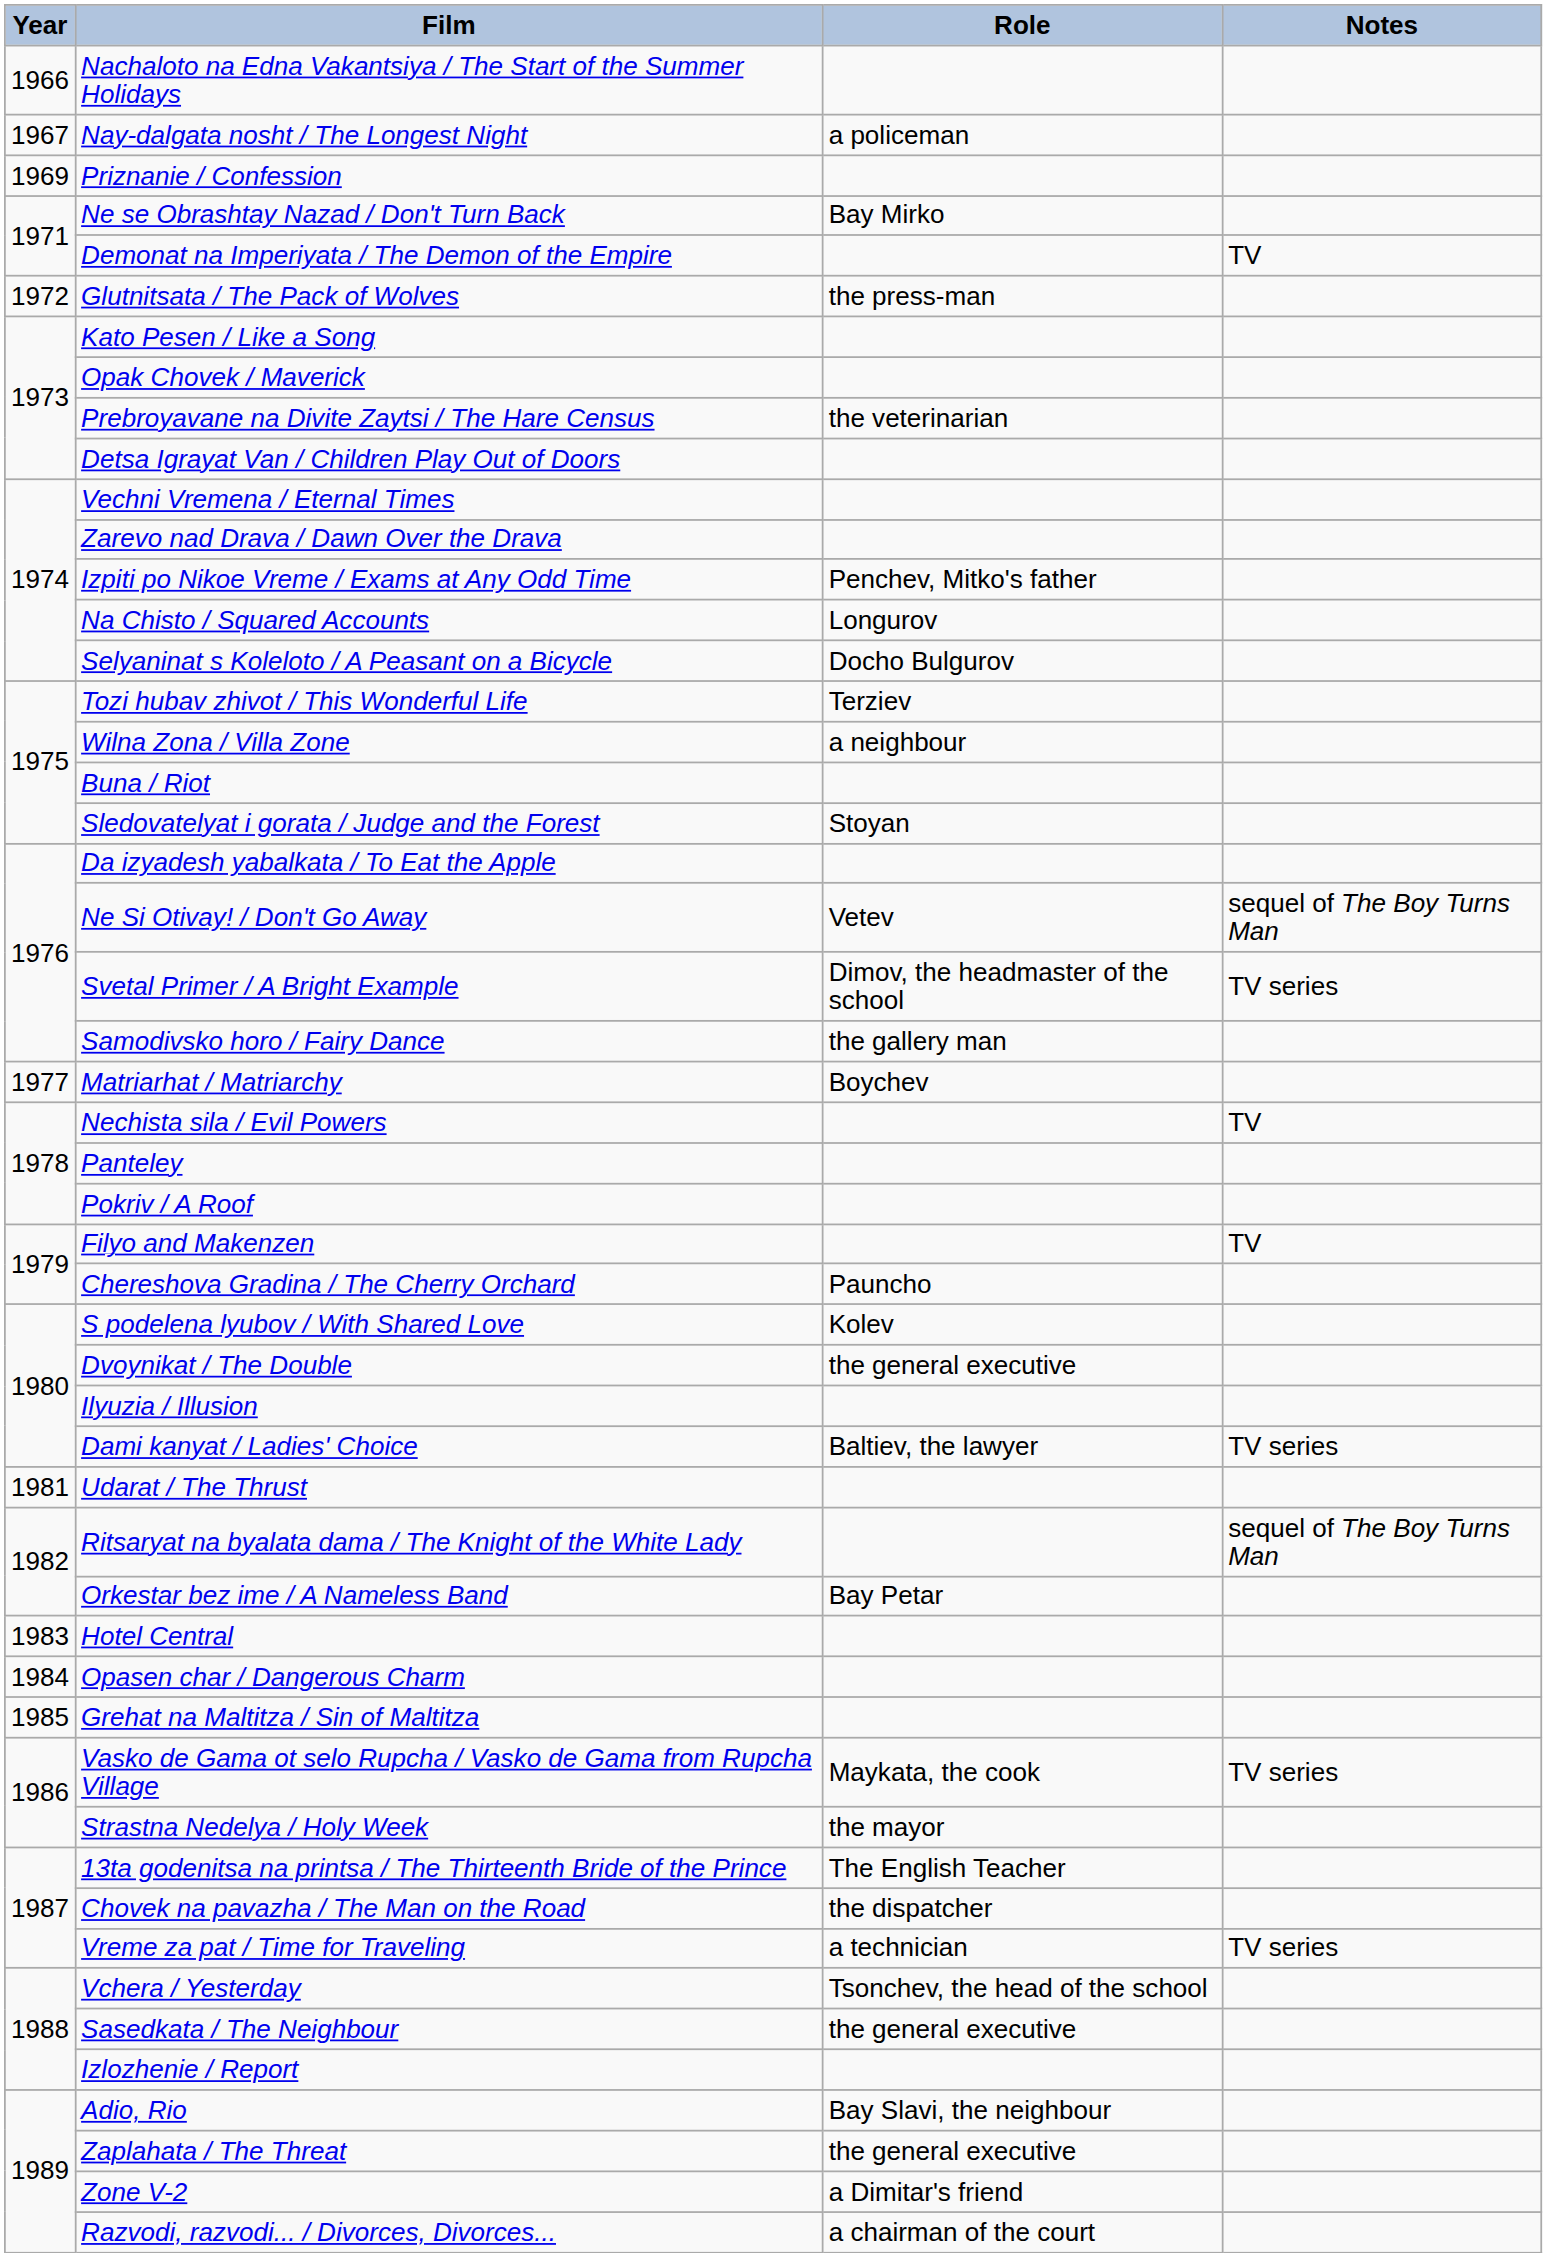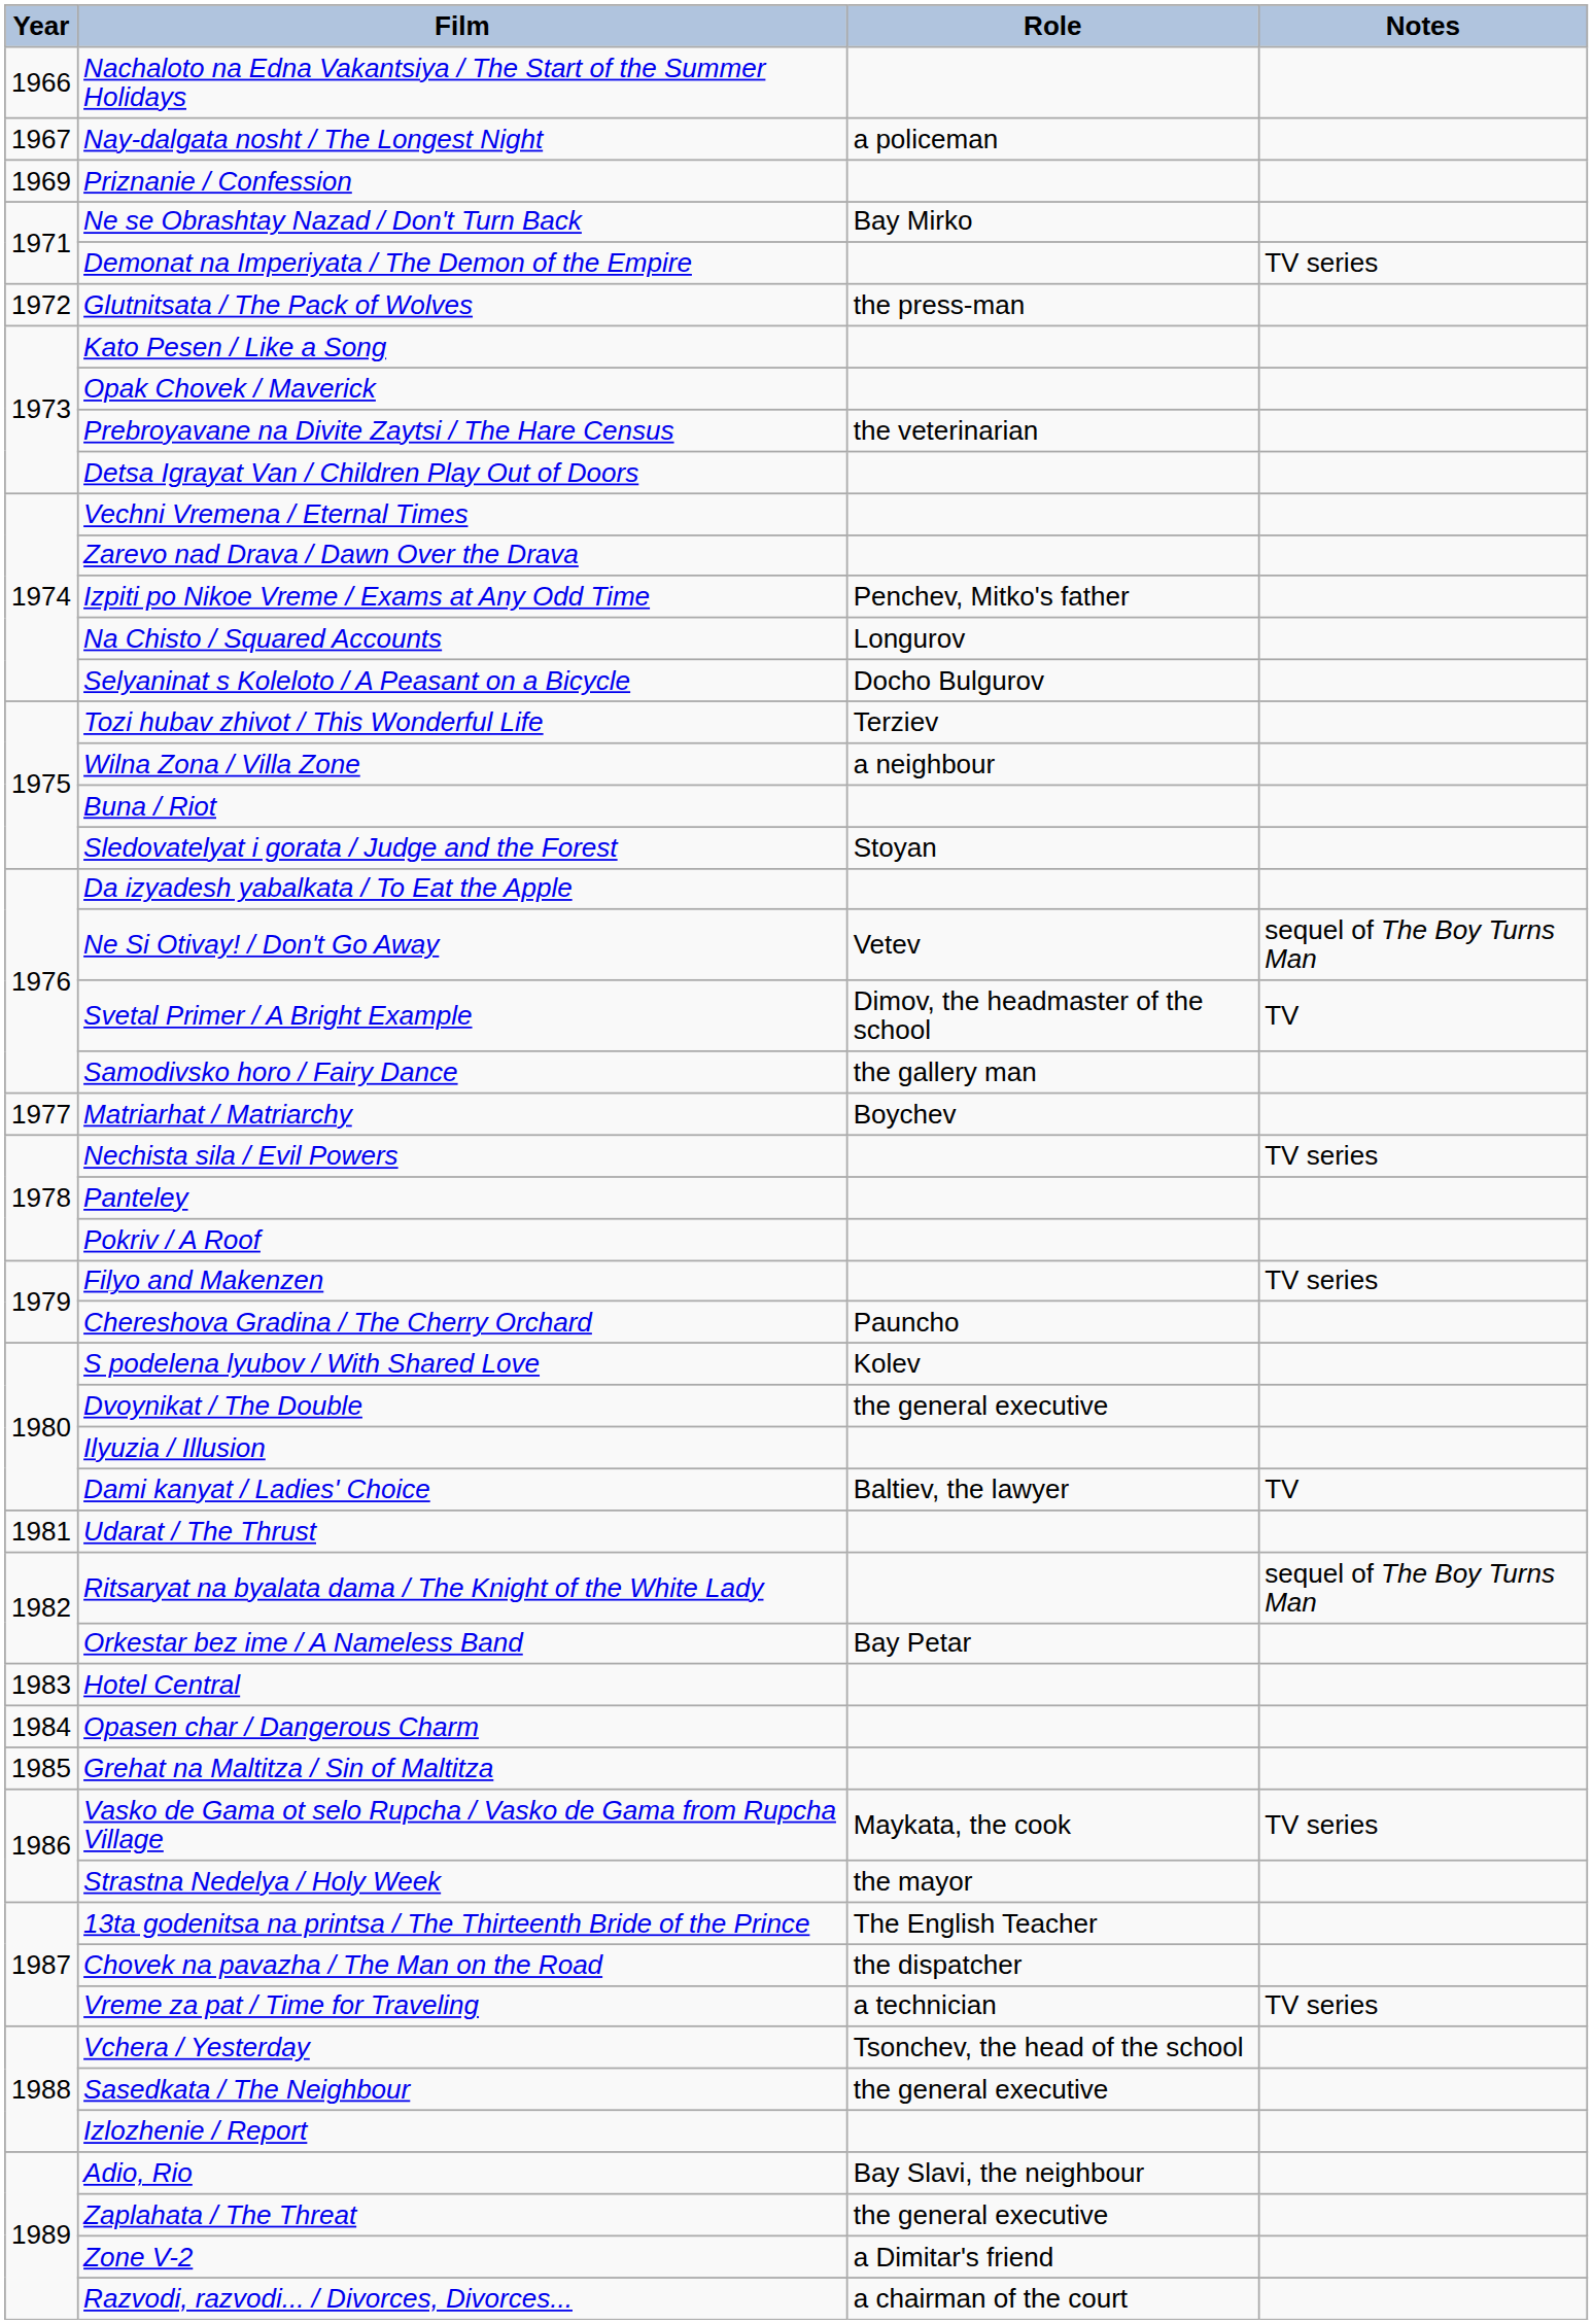 <table class="wikitable" style="font-size: 92%;">
 <tr>
 <th style="background:#B0C4DE;">Year</th>
 <th style="background:#B0C4DE;">Film</th>
 <th style="background:#B0C4DE;">Role</th>
 <th style="background:#B0C4DE;">Notes</th>
 </tr>
 <tr>
 <td rowspan="1">1966</td>
 <td><em><a href='#'>Nachaloto na Edna Vakantsiya / The Start of the Summer Holidays</a></em></td>
 <td></td>
 <td></td>
 </tr>
 <tr>
 <td rowspan="1">1967</td>
 <td><em><a href='#'>Nay-dalgata nosht / The Longest Night</a></em></td>
 <td>a policeman</td>
 <td></td>
 </tr>
 <tr>
 <td rowspan="1">1969</td>
 <td><em><a href='#'>Priznanie / Confession</a></em></td>
 <td></td>
 <td></td>
 </tr>
 <tr>
 <td rowspan="2">1971</td>
 <td><em><a href='#'>Ne se Obrashtay Nazad / Don't Turn Back</a></em></td>
 <td>Bay Mirko</td>
 <td></td>
 </tr>
 <tr>
 <td><em><a href='#'>Demonat na Imperiyata / The Demon of the Empire</a></em></td>
 <td></td>
-<td>TV<br></td>
+<td>TV series<br></td>
 </tr>
 <tr>
 <td rowspan="1">1972</td>
 <td><em><a href='#'>Glutnitsata / The Pack of Wolves</a></em></td>
 <td>the press-man</td>
 <td></td>
 </tr>
 <tr>
 <td rowspan="4">1973</td>
 <td><em><a href='#'>Kato Pesen / Like a Song</a></em></td>
 <td></td>
 <td></td>
 </tr>
 <tr>
 <td><em><a href='#'>Opak Chovek / Maverick</a></em></td>
 <td></td>
 <td></td>
 </tr>
 <tr>
 <td><em><a href='#'>Prebroyavane na Divite Zaytsi / The Hare Census</a></em></td>
 <td>the veterinarian</td>
 <td></td>
 </tr>
 <tr>
 <td><em><a href='#'>Detsa Igrayat Van / Children Play Out of Doors</a></em></td>
 <td></td>
 <td></td>
 </tr>
 <tr>
 <td rowspan="5">1974</td>
 <td><em><a href='#'>Vechni Vremena / Eternal Times</a></em></td>
 <td></td>
 <td></td>
 </tr>
 <tr>
 <td><em><a href='#'>Zarevo nad Drava / Dawn Over the Drava</a></em></td>
 <td></td>
 <td></td>
 </tr>
 <tr>
 <td><em><a href='#'>Izpiti po Nikoe Vreme / Exams at Any Odd Time</a></em></td>
 <td>Penchev, Mitko's father</td>
 <td></td>
 </tr>
 <tr>
 <td><em><a href='#'>Na Chisto / Squared Accounts</a></em></td>
 <td>Longurov</td>
 <td></td>
 </tr>
 <tr>
 <td><em><a href='#'>Selyaninat s Koleloto / A Peasant on a Bicycle</a></em></td>
 <td>Docho Bulgurov</td>
 <td></td>
 </tr>
 <tr>
 <td rowspan="4">1975</td>
 <td><em><a href='#'>Tozi hubav zhivot / This Wonderful Life</a></em></td>
 <td>Terziev</td>
 <td></td>
 </tr>
 <tr>
 <td><em><a href='#'>Wilna Zona / Villa Zone</a></em></td>
 <td>a neighbour</td>
 <td></td>
 </tr>
 <tr>
 <td><em><a href='#'>Buna / Riot</a></em></td>
 <td></td>
 <td></td>
 </tr>
 <tr>
 <td><em><a href='#'>Sledovatelyat i gorata / Judge and the Forest</a></em></td>
 <td>Stoyan</td>
 <td></td>
 </tr>
 <tr>
 <td rowspan="4">1976</td>
 <td><em><a href='#'>Da izyadesh yabalkata / To Eat the Apple</a></em></td>
 <td></td>
 <td></td>
 </tr>
 <tr>
 <td><em><a href='#'>Ne Si Otivay! / Don't Go Away</a></em></td>
 <td>Vetev</td>
 <td>sequel of <em>The Boy Turns Man</em><br></td>
 </tr>
 <tr>
 <td><em><a href='#'>Svetal Primer / A Bright Example</a></em></td>
 <td>Dimov, the headmaster of the school</td>
-<td>TV series<br></td>
+<td>TV<br></td>
 </tr>
 <tr>
 <td><em><a href='#'>Samodivsko horo / Fairy Dance</a></em></td>
 <td>the gallery man</td>
 <td></td>
 </tr>
 <tr>
 <td rowspan="1">1977</td>
 <td><em><a href='#'>Matriarhat / Matriarchy</a></em></td>
 <td>Boychev</td>
 <td></td>
 </tr>
 <tr>
 <td rowspan="3">1978</td>
 <td><em><a href='#'>Nechista sila / Evil Powers</a></em></td>
 <td></td>
-<td>TV<br></td>
+<td>TV series<br></td>
 </tr>
 <tr>
 <td><em><a href='#'>Panteley</a></em></td>
 <td></td>
 <td></td>
 </tr>
 <tr>
 <td><em><a href='#'>Pokriv / A Roof</a></em></td>
 <td></td>
 <td></td>
 </tr>
 <tr>
 <td rowspan="2">1979</td>
 <td><em><a href='#'>Filyo and Makenzen</a></em></td>
 <td></td>
-<td>TV<br></td>
+<td>TV series<br></td>
 </tr>
 <tr>
 <td><em><a href='#'>Chereshova Gradina / The Cherry Orchard</a></em></td>
 <td>Pauncho</td>
 <td></td>
 </tr>
 <tr>
 <td rowspan="4">1980</td>
 <td><em><a href='#'>S podelena lyubov / With Shared Love</a></em></td>
 <td>Kolev</td>
 <td></td>
 </tr>
 <tr>
 <td><em><a href='#'>Dvoynikat / The Double</a></em></td>
 <td>the general executive</td>
 <td></td>
 </tr>
 <tr>
 <td><em><a href='#'>Ilyuzia / Illusion</a></em></td>
 <td></td>
 <td></td>
 </tr>
 <tr>
 <td><em><a href='#'>Dami kanyat / Ladies' Choice</a></em></td>
 <td>Baltiev, the lawyer</td>
-<td>TV series<br></td>
+<td>TV<br></td>
 </tr>
 <tr>
 <td rowspan="1">1981</td>
 <td><em><a href='#'>Udarat / The Thrust</a></em></td>
 <td></td>
 <td></td>
 </tr>
 <tr>
 <td rowspan="2">1982</td>
 <td><em><a href='#'>Ritsaryat na byalata dama / The Knight of the White Lady</a></em></td>
 <td></td>
 <td>sequel of <em>The Boy Turns Man</em><br></td>
 </tr>
 <tr>
 <td><em><a href='#'>Orkestar bez ime / A Nameless Band</a></em></td>
 <td>Bay Petar</td>
 <td></td>
 </tr>
 <tr>
 <td rowspan="1">1983</td>
 <td><em><a href='#'>Hotel Central</a></em></td>
 <td></td>
 <td></td>
 </tr>
 <tr>
 <td rowspan="1">1984</td>
 <td><em><a href='#'>Opasen char / Dangerous Charm</a></em></td>
 <td></td>
 <td></td>
 </tr>
 <tr>
 <td rowspan="1">1985</td>
 <td><em><a href='#'>Grehat na Maltitza / Sin of Maltitza</a></em></td>
 <td></td>
 <td></td>
 </tr>
 <tr>
 <td rowspan="2">1986</td>
 <td><em><a href='#'>Vasko de Gama ot selo Rupcha / Vasko de Gama from Rupcha Village</a></em></td>
 <td>Maykata, the cook</td>
 <td>TV series<br></td>
 </tr>
 <tr>
 <td><em><a href='#'>Strastna Nedelya / Holy Week</a></em></td>
 <td>the mayor</td>
 <td></td>
 </tr>
 <tr>
 <td rowspan="3">1987</td>
 <td><em><a href='#'>13ta godenitsa na printsa / The Thirteenth Bride of the Prince</a></em></td>
 <td>The English Teacher</td>
 <td></td>
 </tr>
 <tr>
 <td><em><a href='#'>Chovek na pavazha / The Man on the Road</a></em></td>
 <td>the dispatcher</td>
 <td></td>
 </tr>
 <tr>
 <td><em><a href='#'>Vreme za pat / Time for Traveling</a></em></td>
 <td>a technician</td>
 <td>TV series<br></td>
 </tr>
 <tr>
 <td rowspan="3">1988</td>
 <td><em><a href='#'>Vchera / Yesterday</a></em></td>
 <td>Tsonchev, the head of the school</td>
 <td></td>
 </tr>
 <tr>
 <td><em><a href='#'>Sasedkata / The Neighbour</a></em></td>
 <td>the general executive</td>
 <td></td>
 </tr>
 <tr>
 <td><em><a href='#'>Izlozhenie / Report</a></em></td>
 <td></td>
 <td></td>
 </tr>
 <tr>
 <td rowspan="4">1989</td>
 <td><em><a href='#'>Adio, Rio</a></em></td>
 <td>Bay Slavi, the neighbour</td>
 <td></td>
 </tr>
 <tr>
 <td><em><a href='#'>Zaplahata / The Threat</a></em></td>
 <td>the general executive</td>
 <td></td>
 </tr>
 <tr>
 <td><em><a href='#'>Zone V-2</a></em></td>
 <td>a Dimitar's friend</td>
 <td></td>
 </tr>
 <tr>
 <td><em><a href='#'>Razvodi, razvodi... / Divorces, Divorces...</a></em></td>
 <td>a chairman of the court</td>
 <td></td>
 </tr>
 </table>
